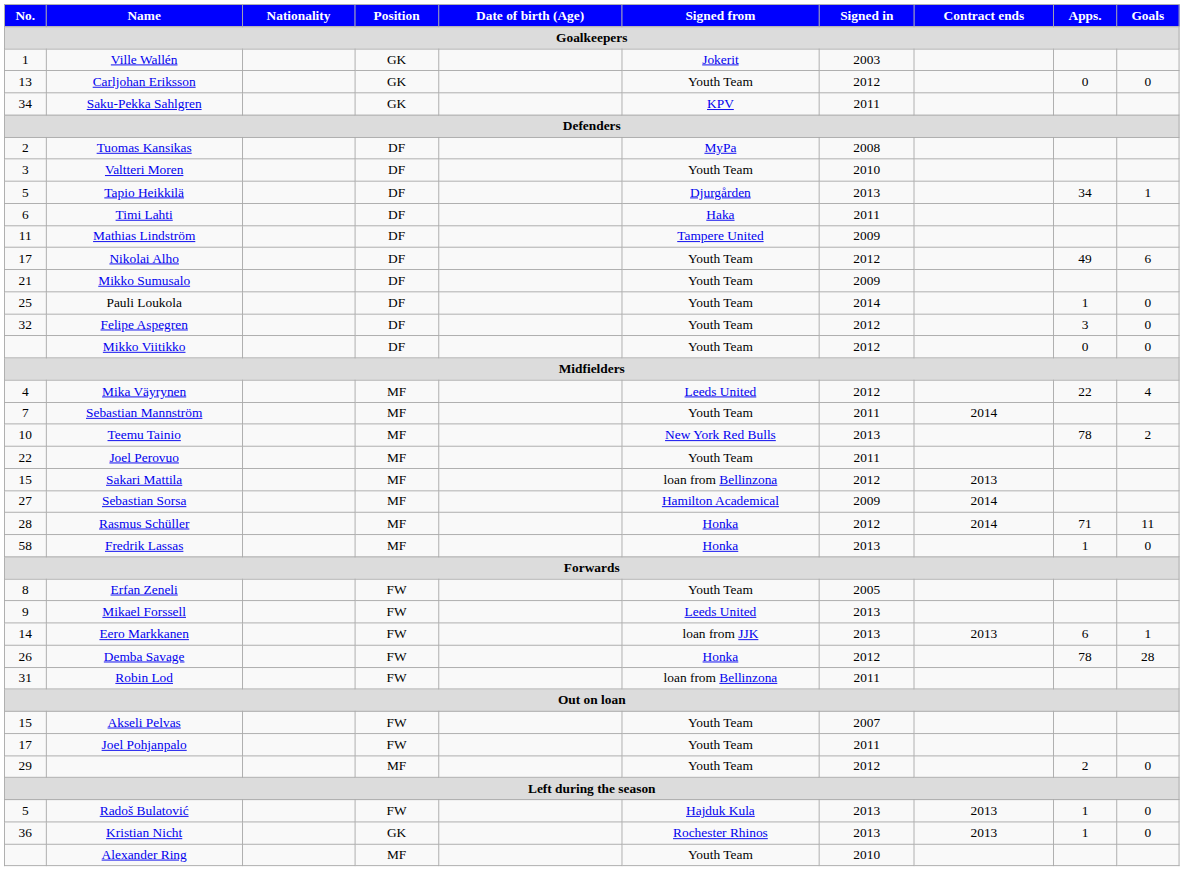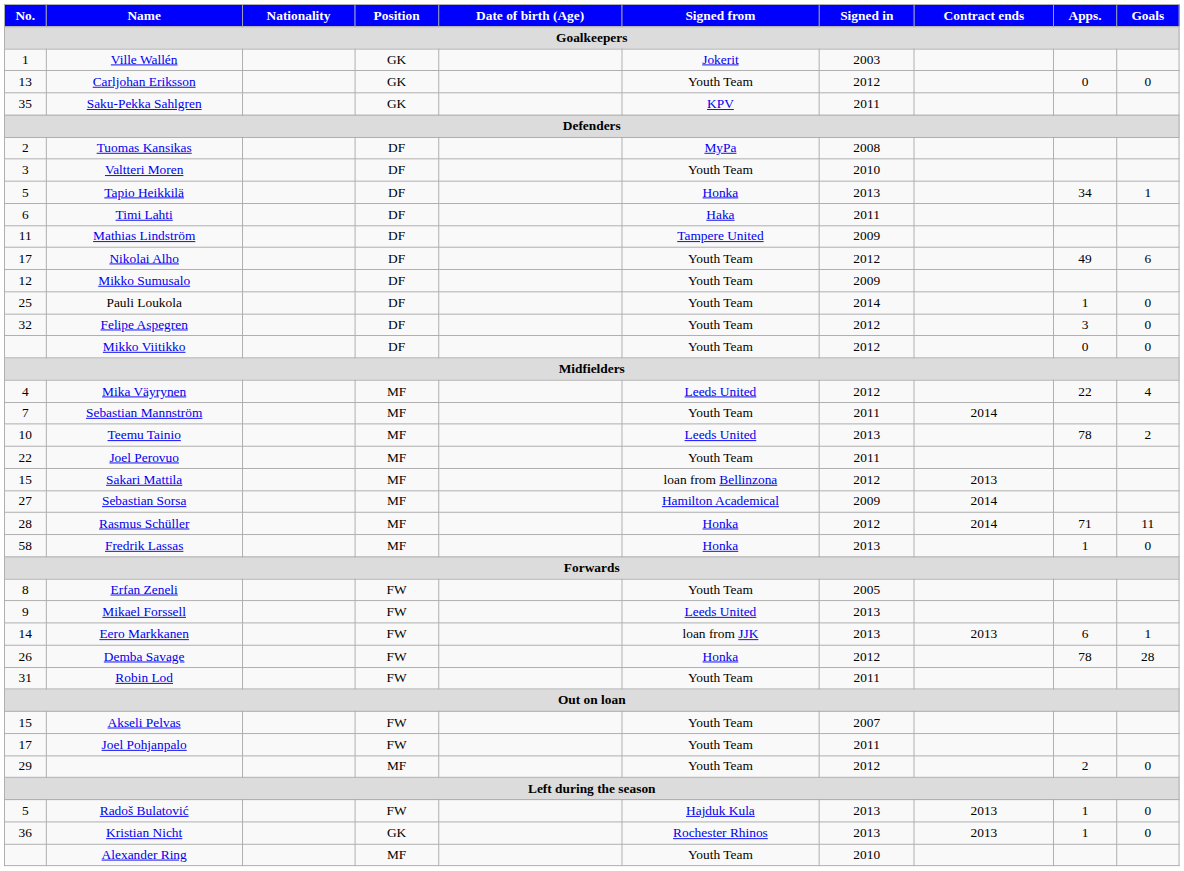 <table class="wikitable"  style="text-align:center; font-size:90%; width:100%;">
 <tr>
 <th style="background:#00f; color:white; text-align:center;">No.</th>
 <th style="background:#00f; color:white; text-align:center;">Name</th>
 <th style="background:#00f; color:white; text-align:center;">Nationality</th>
 <th style="background:#00f; color:white; text-align:center;">Position</th>
 <th style="background:#00f; color:white; text-align:center;">Date of birth (Age)</th>
 <th style="background:#00f; color:white; text-align:center;">Signed from</th>
 <th style="background:#00f; color:white; text-align:center;">Signed in</th>
 <th style="background:#00f; color:white; text-align:center;">Contract ends</th>
 <th style="background:#00f; color:white; text-align:center;">Apps.</th>
 <th style="background:#00f; color:white; text-align:center;">Goals</th>
 </tr>
 <tr>
 <th colspan=11  style="background:#dcdcdc; text-align:center;">Goalkeepers</th>
 </tr>
 <tr>
 <td>1</td>
 <td><a href='#'>Ville Wallén</a></td>
 <td></td>
 <td>GK</td>
 <td></td>
 <td><a href='#'>Jokerit</a></td>
 <td>2003</td>
 <td></td>
 <td></td>
 <td></td>
 </tr>
 <tr>
 <td>13</td>
 <td><a href='#'>Carljohan Eriksson</a></td>
 <td></td>
 <td>GK</td>
 <td></td>
 <td>Youth Team</td>
 <td>2012</td>
 <td></td>
 <td>0</td>
 <td>0</td>
 </tr>
 <tr>
-<td>34</td>
+<td>35</td>
 <td><a href='#'>Saku-Pekka Sahlgren</a></td>
 <td></td>
 <td>GK</td>
 <td></td>
 <td><a href='#'>KPV</a></td>
 <td>2011</td>
 <td></td>
 <td></td>
 <td></td>
 </tr>
 <tr>
 <th colspan=11  style="background:#dcdcdc; text-align:center;">Defenders</th>
 </tr>
 <tr>
 <td>2</td>
 <td><a href='#'>Tuomas Kansikas</a></td>
 <td></td>
 <td>DF</td>
 <td></td>
 <td><a href='#'>MyPa</a></td>
 <td>2008</td>
 <td></td>
 <td></td>
 <td></td>
 </tr>
 <tr>
 <td>3</td>
 <td><a href='#'>Valtteri Moren</a></td>
 <td></td>
 <td>DF</td>
 <td></td>
 <td>Youth Team</td>
 <td>2010</td>
 <td></td>
 <td></td>
 <td></td>
 </tr>
 <tr>
 <td>5</td>
 <td><a href='#'>Tapio Heikkilä</a></td>
 <td></td>
 <td>DF</td>
 <td></td>
-<td><a href='#'>Djurgården</a></td>
+<td><a href='#'>Honka</a></td>
 <td>2013</td>
 <td></td>
 <td>34</td>
 <td>1</td>
 </tr>
 <tr>
 <td>6</td>
 <td><a href='#'>Timi Lahti</a></td>
 <td></td>
 <td>DF</td>
 <td></td>
 <td><a href='#'>Haka</a></td>
 <td>2011</td>
 <td></td>
 <td></td>
 <td></td>
 </tr>
 <tr>
 <td>11</td>
 <td><a href='#'>Mathias Lindström</a></td>
 <td></td>
 <td>DF</td>
 <td></td>
 <td><a href='#'>Tampere United</a></td>
 <td>2009</td>
 <td></td>
 <td></td>
 <td></td>
 </tr>
 <tr>
 <td>17</td>
 <td><a href='#'>Nikolai Alho</a></td>
 <td></td>
 <td>DF</td>
 <td></td>
 <td>Youth Team</td>
 <td>2012</td>
 <td></td>
 <td>49</td>
 <td>6</td>
 </tr>
 <tr>
-<td>21</td>
+<td>12</td>
 <td><a href='#'>Mikko Sumusalo</a></td>
 <td></td>
 <td>DF</td>
 <td></td>
 <td>Youth Team</td>
 <td>2009</td>
 <td></td>
 <td></td>
 <td></td>
 </tr>
 <tr>
 <td>25</td>
 <td>Pauli Loukola</td>
 <td></td>
 <td>DF</td>
 <td></td>
 <td>Youth Team</td>
 <td>2014</td>
 <td></td>
 <td>1</td>
 <td>0</td>
 </tr>
 <tr>
 <td>32</td>
 <td><a href='#'>Felipe Aspegren</a></td>
 <td></td>
 <td>DF</td>
 <td></td>
 <td>Youth Team</td>
 <td>2012</td>
 <td></td>
 <td>3</td>
 <td>0</td>
 </tr>
 <tr>
 <td></td>
 <td><a href='#'>Mikko Viitikko</a></td>
 <td></td>
 <td>DF</td>
 <td></td>
 <td>Youth Team</td>
 <td>2012</td>
 <td></td>
 <td>0</td>
 <td>0</td>
 </tr>
 <tr>
 <th colspan=11  style="background:#dcdcdc; text-align:center;">Midfielders</th>
 </tr>
 <tr>
 <td>4</td>
 <td><a href='#'>Mika Väyrynen</a></td>
 <td></td>
 <td>MF</td>
 <td></td>
 <td><a href='#'>Leeds United</a></td>
 <td>2012</td>
 <td></td>
 <td>22</td>
 <td>4</td>
 </tr>
 <tr>
 <td>7</td>
 <td><a href='#'>Sebastian Mannström</a></td>
 <td></td>
 <td>MF</td>
 <td></td>
 <td>Youth Team</td>
 <td>2011</td>
 <td>2014</td>
 <td></td>
 <td></td>
 </tr>
 <tr>
 <td>10</td>
 <td><a href='#'>Teemu Tainio</a></td>
 <td></td>
 <td>MF</td>
 <td></td>
-<td><a href='#'>New York Red Bulls</a></td>
+<td><a href='#'>Leeds United</a></td>
 <td>2013</td>
 <td></td>
 <td>78</td>
 <td>2</td>
 </tr>
 <tr>
 <td>22</td>
 <td><a href='#'>Joel Perovuo</a></td>
 <td></td>
 <td>MF</td>
 <td></td>
 <td>Youth Team</td>
 <td>2011</td>
 <td></td>
 <td></td>
 <td></td>
 </tr>
 <tr>
 <td>15</td>
 <td><a href='#'>Sakari Mattila</a></td>
 <td></td>
 <td>MF</td>
 <td></td>
 <td>loan from <a href='#'>Bellinzona</a></td>
 <td>2012</td>
 <td>2013</td>
 <td></td>
 <td></td>
 </tr>
 <tr>
 <td>27</td>
 <td><a href='#'>Sebastian Sorsa</a></td>
 <td></td>
 <td>MF</td>
 <td></td>
 <td><a href='#'>Hamilton Academical</a></td>
 <td>2009</td>
 <td>2014</td>
 <td></td>
 <td></td>
 </tr>
 <tr>
 <td>28</td>
 <td><a href='#'>Rasmus Schüller</a></td>
 <td></td>
 <td>MF</td>
 <td></td>
 <td><a href='#'>Honka</a></td>
 <td>2012</td>
 <td>2014</td>
 <td>71</td>
 <td>11</td>
 </tr>
 <tr>
 <td>58</td>
 <td><a href='#'>Fredrik Lassas</a></td>
 <td></td>
 <td>MF</td>
 <td></td>
 <td><a href='#'>Honka</a></td>
 <td>2013</td>
 <td></td>
 <td>1</td>
 <td>0</td>
 </tr>
 <tr>
 <th colspan=11  style="background:#dcdcdc; text-align:center;">Forwards</th>
 </tr>
 <tr>
 <td>8</td>
 <td><a href='#'>Erfan Zeneli</a></td>
 <td></td>
 <td>FW</td>
 <td></td>
 <td>Youth Team</td>
 <td>2005</td>
 <td></td>
 <td></td>
 <td></td>
 </tr>
 <tr>
 <td>9</td>
 <td><a href='#'>Mikael Forssell</a></td>
 <td></td>
 <td>FW</td>
 <td></td>
 <td><a href='#'>Leeds United</a></td>
 <td>2013</td>
 <td></td>
 <td></td>
 <td></td>
 </tr>
 <tr>
 <td>14</td>
 <td><a href='#'>Eero Markkanen</a></td>
 <td></td>
 <td>FW</td>
 <td></td>
 <td>loan from <a href='#'>JJK</a></td>
 <td>2013</td>
 <td>2013</td>
 <td>6</td>
 <td>1</td>
 </tr>
 <tr>
 <td>26</td>
 <td><a href='#'>Demba Savage</a></td>
 <td></td>
 <td>FW</td>
 <td></td>
 <td><a href='#'>Honka</a></td>
 <td>2012</td>
 <td></td>
 <td>78</td>
 <td>28</td>
 </tr>
 <tr>
 <td>31</td>
 <td><a href='#'>Robin Lod</a></td>
 <td></td>
 <td>FW</td>
 <td></td>
-<td>loan from <a href='#'>Bellinzona</a></td>
+<td>Youth Team</td>
 <td>2011</td>
 <td></td>
 <td></td>
 <td></td>
 </tr>
 <tr>
 <th colspan=11  style="background:#dcdcdc; text-align:center;">Out on loan</th>
 </tr>
 <tr>
 <td>15</td>
 <td><a href='#'>Akseli Pelvas</a></td>
 <td></td>
 <td>FW</td>
 <td></td>
 <td>Youth Team</td>
 <td>2007</td>
 <td></td>
 <td></td>
 <td></td>
 </tr>
 <tr>
 <td>17</td>
 <td><a href='#'>Joel Pohjanpalo</a></td>
 <td></td>
 <td>FW</td>
 <td></td>
 <td>Youth Team</td>
 <td>2011</td>
 <td></td>
 <td></td>
 <td></td>
 </tr>
 <tr>
 <td>29</td>
 <td></td>
 <td></td>
 <td>MF</td>
 <td></td>
 <td>Youth Team</td>
 <td>2012</td>
 <td></td>
 <td>2</td>
 <td>0</td>
 </tr>
 <tr>
 <th colspan=11  style="background:#dcdcdc; text-align:center;">Left during the season</th>
 </tr>
 <tr>
 <td>5</td>
 <td><a href='#'>Radoš Bulatović</a></td>
 <td></td>
 <td>FW</td>
 <td></td>
 <td><a href='#'>Hajduk Kula</a></td>
 <td>2013</td>
 <td>2013</td>
 <td>1</td>
 <td>0</td>
 </tr>
 <tr>
 <td>36</td>
 <td><a href='#'>Kristian Nicht</a></td>
 <td></td>
 <td>GK</td>
 <td></td>
 <td><a href='#'>Rochester Rhinos</a></td>
 <td>2013</td>
 <td>2013</td>
 <td>1</td>
 <td>0</td>
 </tr>
 <tr>
 <td></td>
 <td><a href='#'>Alexander Ring</a></td>
 <td></td>
 <td>MF</td>
 <td></td>
 <td>Youth Team</td>
 <td>2010</td>
 <td></td>
 <td></td>
 <td></td>
 </tr>
 </table>
